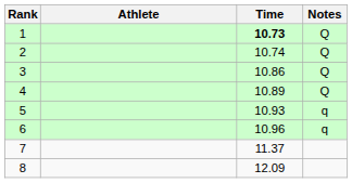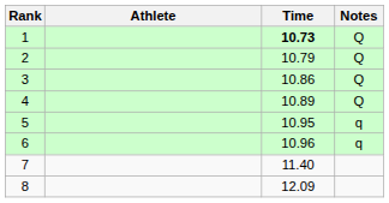 <table class="wikitable" style="text-align:center">
 <tr>
 <th width=40>Rank</th>
 <th width=250>Athlete</th>
 <th width=80>Time</th>
 <th width=50>Notes</th>
 </tr>
 <tr bgcolor="ccffcc">
 <td>1</td>
 <td align=left></td>
 <td><strong>10.73</strong></td>
 <td>Q</td>
 </tr>
 <tr bgcolor="ccffcc">
 <td>2</td>
 <td align=left></td>
-<td>10.74</td>
+<td>10.79</td>
 <td>Q</td>
 </tr>
 <tr bgcolor="ccffcc">
 <td>3</td>
 <td align=left></td>
 <td>10.86</td>
 <td>Q</td>
 </tr>
 <tr bgcolor="ccffcc">
 <td>4</td>
 <td align=left></td>
 <td>10.89</td>
 <td>Q</td>
 </tr>
 <tr bgcolor="ccffcc">
 <td>5</td>
 <td align=left></td>
-<td>10.93</td>
+<td>10.95</td>
 <td>q</td>
 </tr>
 <tr bgcolor="ccffcc">
 <td>6</td>
 <td align=left></td>
 <td>10.96</td>
 <td>q</td>
 </tr>
 <tr>
 <td>7</td>
 <td align=left></td>
-<td>11.37</td>
+<td>11.40</td>
 <td></td>
 </tr>
 <tr>
 <td>8</td>
 <td align=left></td>
 <td>12.09</td>
 <td></td>
 </tr>
 </table>
